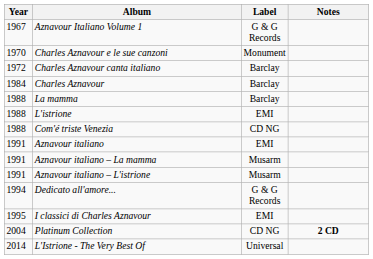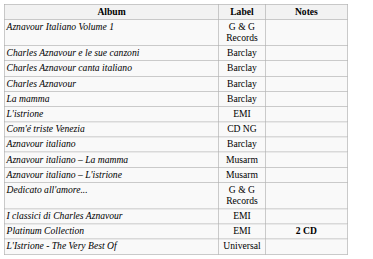 <table class="wikitable">
 <tr>
-<th align="left" valign="top" width="40">Year</th>
 <th align="left" valign="top" width="350">Album</th>
 <th align="center" valign="top" width="70">Label</th>
 <th align="left" valign="top" width="130">Notes</th>
 </tr>
 <tr>
-<td align="left" valign="top">1967</td>
 <td align="left" valign="top"><em>Aznavour Italiano Volume 1</em></td>
 <td align="center" valign="top">G & G Records</td>
 <td align="center" valign="top"></td>
 </tr>
 <tr>
-<td align="left" valign="top">1970</td>
 <td align="left" valign="top"><em>Charles Aznavour e le sue canzoni</em></td>
-<td align="center" valign="top">Monument</td>
+<td align="center" valign="top">Barclay</td>
 <td align="center" valign="top"></td>
 </tr>
 <tr>
-<td align="left" valign="top">1972</td>
 <td align="left" valign="top"><em>Charles Aznavour canta italiano</em></td>
 <td align="center" valign="top">Barclay</td>
 <td align="center" valign="top"></td>
 </tr>
 <tr>
-<td align="left" valign="top">1984</td>
 <td align="left" valign="top"><em>Charles Aznavour</em></td>
 <td align="center" valign="top">Barclay</td>
 <td align="center" valign="top"></td>
 </tr>
 <tr>
-<td align="left" valign="top">1988</td>
 <td align="left" valign="top"><em>La mamma</em></td>
 <td align="center" valign="top">Barclay</td>
 <td align="center" valign="top"></td>
 </tr>
 <tr>
-<td align="left" valign="top">1988</td>
 <td align="left" valign="top"><em>L'istrione</em></td>
 <td align="center" valign="top">EMI</td>
 <td align="center" valign="top"></td>
 </tr>
 <tr>
-<td align="left" valign="top">1988</td>
 <td align="left" valign="top"><em>Com'é triste Venezia</em></td>
 <td align="center" valign="top">CD NG</td>
 <td align="center" valign="top"></td>
 </tr>
 <tr>
-<td align="left" valign="top">1991</td>
 <td align="left" valign="top"><em>Aznavour italiano</em></td>
-<td align="center" valign="top">EMI</td>
+<td align="center" valign="top">Barclay</td>
 <td align="center" valign="top"></td>
 </tr>
 <tr>
-<td align="left" valign="top">1991</td>
 <td align="left" valign="top"><em>Aznavour italiano – La mamma</em></td>
 <td align="center" valign="top">Musarm</td>
 <td align="center" valign="top"></td>
 </tr>
 <tr>
-<td align="left" valign="top">1991</td>
 <td align="left" valign="top"><em>Aznavour italiano – L'istrione</em></td>
 <td align="center" valign="top">Musarm</td>
 <td align="center" valign="top"></td>
 </tr>
 <tr>
-<td align="left" valign="top">1994</td>
 <td align="left" valign="top"><em>Dedicato all'amore...</em></td>
 <td align="center" valign="top">G & G Records</td>
 <td align="center" valign="top"></td>
 </tr>
 <tr>
-<td align="left" valign="top">1995</td>
 <td align="left" valign="top"><em>I classici di Charles Aznavour</em></td>
 <td align="center" valign="top">EMI</td>
 <td align="center" valign="top"></td>
 </tr>
 <tr>
-<td align="left" valign="top">2004</td>
 <td align="left" valign="top"><em>Platinum Collection</em></td>
-<td align="center" valign="top">CD NG</td>
+<td align="center" valign="top">EMI</td>
 <td align="center" valign="top"><strong>2 CD</strong></td>
 </tr>
 <tr>
-<td align="left" valign="top">2014</td>
 <td align="left" valign="top"><em>L'Istrione - The Very Best Of</em></td>
 <td align="center" valign="top">Universal</td>
 <td align="center" valign="top"></td>
 </tr>
 </table>
